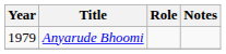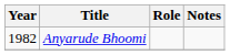 <table class="wikitable sortable">
 <tr>
 <th>Year</th>
 <th>Title</th>
 <th>Role</th>
 <th class="unsortable">Notes</th>
 </tr>
 <tr>
-<td>1979</td>
+<td>1982</td>
 <td><em><a href='#'>Anyarude Bhoomi</a></em></td>
 <td></td>
 <td></td>
 </tr>
 <tr>
 </tr>
 </table>
